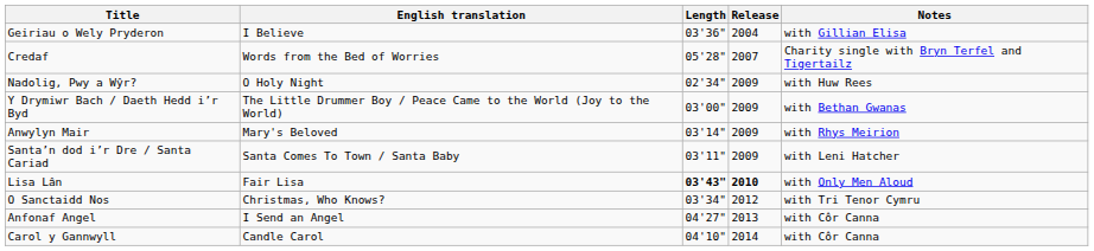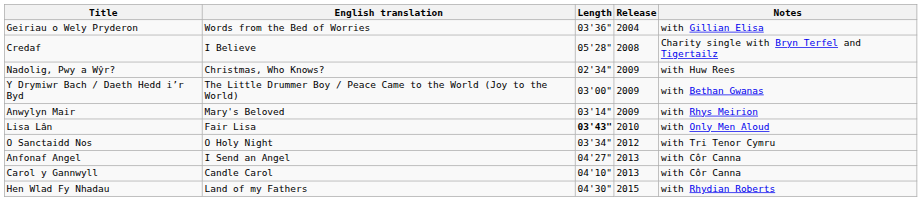 <table class="wikitable">
 <tr>
 <th>Title</th>
 <th>English translation</th>
 <th>Length</th>
 <th>Release</th>
 <th>Notes</th>
 </tr>
 <tr>
 <td>Geiriau o Wely Pryderon</td>
-<td>I Believe</td>
+<td>Words from the Bed of Worries</td>
 <td>03'36"</td>
 <td>2004</td>
 <td>with <a href='#'>Gillian Elisa</a></td>
 </tr>
 <tr>
 <td>Credaf</td>
-<td>Words from the Bed of Worries</td>
+<td>I Believe</td>
 <td>05'28"</td>
-<td>2007</td>
+<td>2008</td>
 <td>Charity single with <a href='#'>Bryn Terfel</a> and <a href='#'>Tigertailz</a></td>
 </tr>
 <tr>
 <td>Nadolig, Pwy a Wŷr?</td>
-<td>O Holy Night</td>
+<td>Christmas, Who Knows?</td>
 <td>02'34"</td>
 <td>2009</td>
 <td>with Huw Rees</td>
 </tr>
 <tr>
 <td>Y Drymiwr Bach / Daeth Hedd i’r Byd</td>
 <td>The Little Drummer Boy / Peace Came to the World (Joy to the World)</td>
 <td>03'00"</td>
 <td>2009</td>
 <td>with <a href='#'>Bethan Gwanas</a></td>
 </tr>
 <tr>
 <td>Anwylyn Mair</td>
 <td>Mary's Beloved</td>
 <td>03'14"</td>
 <td>2009</td>
 <td>with <a href='#'>Rhys Meirion</a></td>
 </tr>
 <tr>
-<td>Santa’n dod i’r Dre / Santa Cariad</td>
-<td>Santa Comes To Town / Santa Baby</td>
-<td>03'11"</td>
-<td>2009</td>
-<td>with Leni Hatcher</td>
-</tr>
-<tr>
 <td>Lisa Lân</td>
 <td>Fair Lisa</td>
 <td><strong>03'43"</strong></td>
-<td><strong>2010</strong></td>
+<td>2010</td>
 <td>with <a href='#'>Only Men Aloud</a></td>
 </tr>
 <tr>
 <td>O Sanctaidd Nos</td>
-<td>Christmas, Who Knows?</td>
+<td>O Holy Night</td>
 <td>03'34"</td>
 <td>2012</td>
 <td>with Tri Tenor Cymru</td>
 </tr>
 <tr>
 <td>Anfonaf Angel</td>
 <td>I Send an Angel</td>
 <td>04'27"</td>
 <td>2013</td>
 <td>with Côr Canna</td>
 </tr>
 <tr>
 <td>Carol y Gannwyll</td>
 <td>Candle Carol</td>
 <td>04'10"</td>
-<td>2014</td>
+<td>2013</td>
 <td>with Côr Canna</td>
 </tr>
+<tr>
+<td>Hen Wlad Fy Nhadau</td>
+<td>Land of my Fathers</td>
+<td>04'30"</td>
+<td>2015</td>
+<td>with <a href='#'>Rhydian Roberts</a></td>
+</tr>
 </table>
